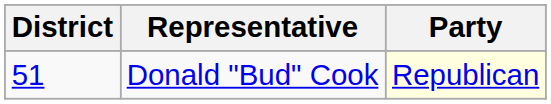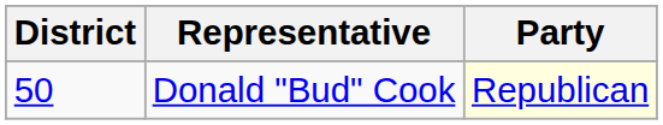 <table class="wikitable">
 <tr>
 <th>District</th>
 <th>Representative</th>
 <th>Party</th>
 </tr>
 <tr>
-<td><a href='#'>51</a></td>
+<td><a href='#'>50</a></td>
 <td><a href='#'>Donald "Bud" Cook</a></td>
 <td style="background: lightyellow;"><a href='#'>Republican</a></td>
 </tr>
 </table>
